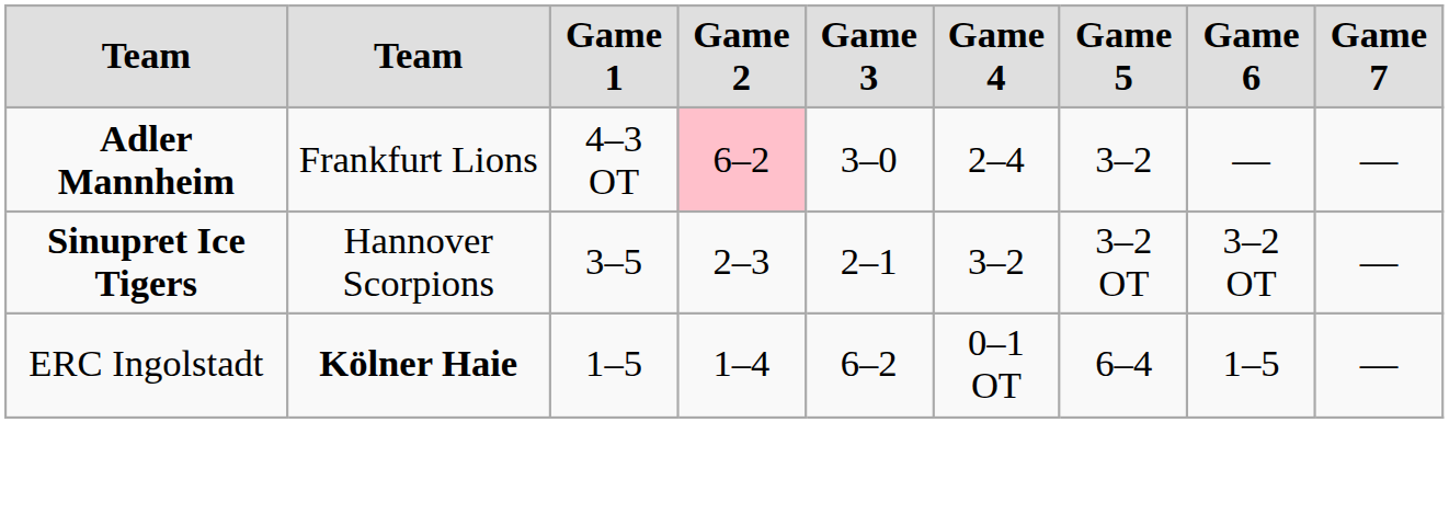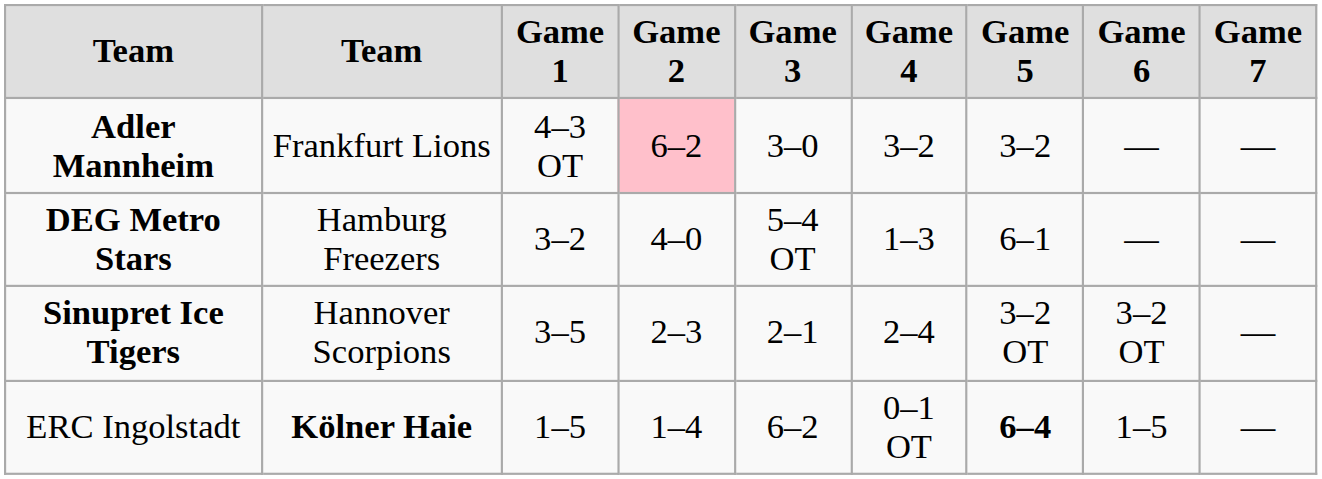 <table class="wikitable">
 <tr align="center">
 <td width="200" bgcolor="#dfdfdf"><strong>Team</strong></td>
 <td width="200" bgcolor="#dfdfdf"><strong>Team</strong></td>
 <td width="60" bgcolor="#dfdfdf"><strong>Game 1</strong></td>
 <td width="60" bgcolor="#dfdfdf"><strong>Game 2</strong></td>
 <td width="60" bgcolor="#dfdfdf"><strong>Game 3</strong></td>
 <td width="60" bgcolor="#dfdfdf"><strong>Game 4</strong></td>
 <td width="60" bgcolor="#dfdfdf"><strong>Game 5</strong></td>
 <td width="60" bgcolor="#dfdfdf"><strong>Game 6</strong></td>
 <td width="60" bgcolor="#dfdfdf"><strong>Game 7</strong></td>
 </tr>
 <tr align="center">
 <td><strong>Adler Mannheim</strong></td>
 <td>Frankfurt Lions</td>
 <td>4–3 OT</td>
 <td style="background: pink;">6–2</td>
 <td>3–0</td>
-<td>2–4</td>
 <td>3–2</td>
+<td>3–2</td>
+<td>—</td>
+<td>—</td>
+</tr>
+<tr align="center">
+<td><strong>DEG Metro Stars</strong></td>
+<td>Hamburg Freezers</td>
+<td>3–2</td>
+<td>4–0</td>
+<td>5–4 OT</td>
+<td>1–3</td>
+<td>6–1</td>
 <td>—</td>
 <td>—</td>
 </tr>
 <tr align="center">
 <td><strong>Sinupret Ice Tigers</strong></td>
 <td>Hannover Scorpions</td>
 <td>3–5</td>
 <td>2–3</td>
 <td>2–1</td>
-<td>3–2</td>
+<td>2–4</td>
 <td>3–2 OT</td>
 <td>3–2 OT</td>
 <td>—</td>
 </tr>
 <tr align="center">
 <td>ERC Ingolstadt</td>
 <td><strong>Kölner Haie</strong></td>
 <td>1–5</td>
 <td>1–4</td>
 <td>6–2</td>
 <td>0–1 OT</td>
-<td>6–4</td>
+<td><strong>6–4</strong></td>
 <td>1–5</td>
 <td>—</td>
 </tr>
 </table>
